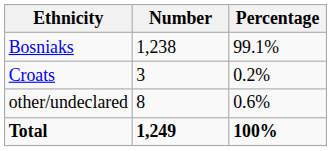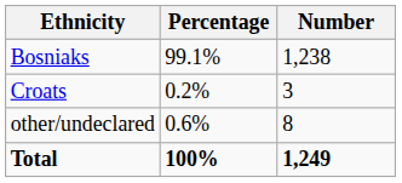 <table class="wikitable">
 <tr>
 <th width="100px">Ethnicity</th>
+<th width="80px">Percentage</th>
 <th width="80px">Number</th>
-<th width="80px">Percentage</th>
 </tr>
 <tr>
 <td><a href='#'>Bosniaks</a></td>
+<td>99.1%</td>
 <td>1,238</td>
-<td>99.1%</td>
 </tr>
 <tr>
 <td><a href='#'>Croats</a></td>
+<td>0.2%</td>
 <td>3</td>
-<td>0.2%</td>
 </tr>
 <tr>
 <td>other/undeclared</td>
+<td>0.6%</td>
 <td>8</td>
-<td>0.6%</td>
 </tr>
 <tr>
 <td><strong>Total</strong></td>
+<td><strong>100%</strong></td>
 <td><strong>1,249</strong></td>
-<td><strong>100%</strong></td>
 </tr>
 </table>
